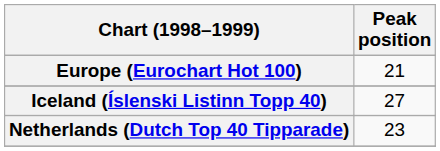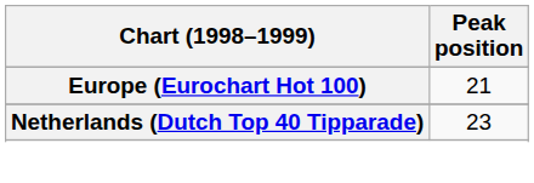 <table class="wikitable sortable plainrowheaders" style="text-align:center">
 <tr>
 <th>Chart (1998–1999)</th>
 <th>Peak<br>position</th>
 </tr>
 <tr>
 </tr>
 <tr>
 <th scope="row">Europe (<a href='#'>Eurochart Hot 100</a>)</th>
 <td>21</td>
 </tr>
 <tr>
 </tr>
 <tr>
 </tr>
 <tr>
-<th scope="row">Iceland (<a href='#'>Íslenski Listinn Topp 40</a>)</th>
-<td>27</td>
-</tr>
-<tr>
 </tr>
 <tr>
 <th scope="row">Netherlands (<a href='#'>Dutch Top 40 Tipparade</a>)</th>
 <td>23</td>
 </tr>
 <tr>
 </tr>
 <tr>
 </tr>
 <tr>
 </tr>
 </table>
